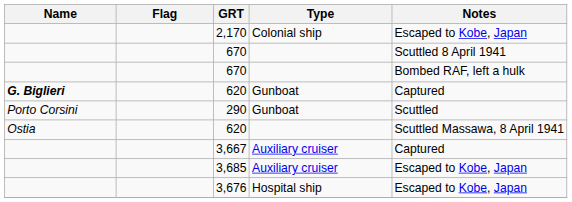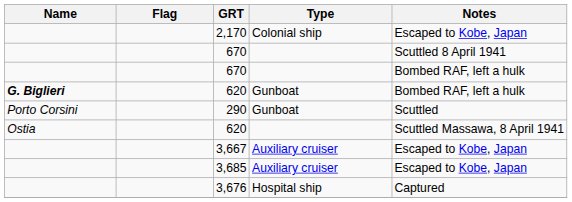 <table class="wikitable sortable">
 <tr>
 <th scope="col" width="140px">Name</th>
 <th scope="col" width="120px">Flag</th>
 <th scope="col" width="30px">GRT</th>
 <th scope="col" width="180px">Type</th>
 <th>Notes</th>
 </tr>
 <tr>
 <td align="left"></td>
 <td align="left"></td>
 <td align="right">2,170</td>
 <td align="left">Colonial ship</td>
 <td align="left">Escaped to <a href='#'>Kobe</a>, <a href='#'>Japan</a></td>
 </tr>
 <tr>
 <td align="left"></td>
 <td align="left"></td>
 <td align="right">670</td>
 <td align="left"></td>
 <td align="left">Scuttled 8 April 1941</td>
 </tr>
 <tr>
 <td align="left"></td>
 <td align="left"></td>
 <td align="right">670</td>
 <td align="left"></td>
 <td align="left">Bombed RAF, left a hulk</td>
 </tr>
 <tr>
 <td align="left"><strong><em>G. Biglieri</em></strong></td>
 <td align="left"></td>
 <td align="right">620</td>
 <td align="left">Gunboat</td>
-<td align="left">Captured</td>
+<td align="left">Bombed RAF, left a hulk</td>
 </tr>
 <tr>
 <td align="left"><em>Porto Corsini</em></td>
 <td align="left"></td>
 <td align="right">290</td>
 <td align="left">Gunboat</td>
 <td align="left">Scuttled</td>
 </tr>
 <tr>
 <td align="left"><em>Ostia</em></td>
 <td align="left"></td>
 <td align="right">620</td>
 <td align="left"></td>
 <td align="left">Scuttled Massawa, 8 April 1941</td>
 </tr>
 <tr>
 <td align="left"></td>
 <td align="left"></td>
 <td align="right">3,667</td>
 <td align="left"><a href='#'>Auxiliary cruiser</a></td>
-<td align="left">Captured</td>
+<td align="left">Escaped to <a href='#'>Kobe</a>, <a href='#'>Japan</a></td>
 </tr>
 <tr>
 <td align="left"></td>
 <td align="left"></td>
 <td align="right">3,685</td>
 <td align="left"><a href='#'>Auxiliary cruiser</a></td>
 <td align="left">Escaped to <a href='#'>Kobe</a>, <a href='#'>Japan</a></td>
 </tr>
 <tr>
 <td align="left"></td>
 <td align="left"></td>
 <td align="right">3,676</td>
 <td align="left">Hospital ship</td>
-<td align="left">Escaped to <a href='#'>Kobe</a>, <a href='#'>Japan</a></td>
+<td align="left">Captured</td>
 </tr>
 <tr>
 </tr>
 </table>
